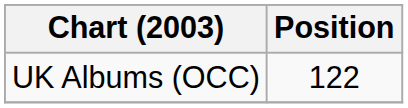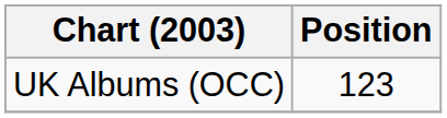 <table class="wikitable sortable">
 <tr>
 <th>Chart (2003)</th>
 <th>Position</th>
 </tr>
 <tr>
 <td align="left">UK Albums (OCC)</td>
-<td align="center">122</td>
+<td align="center">123</td>
 </tr>
 <tr>
 </tr>
 </table>
